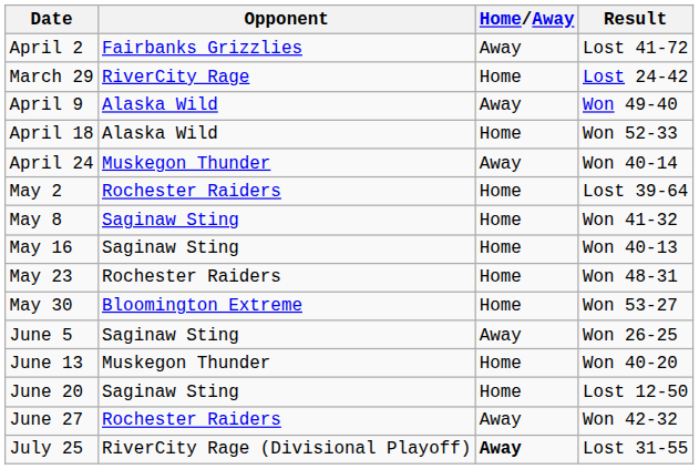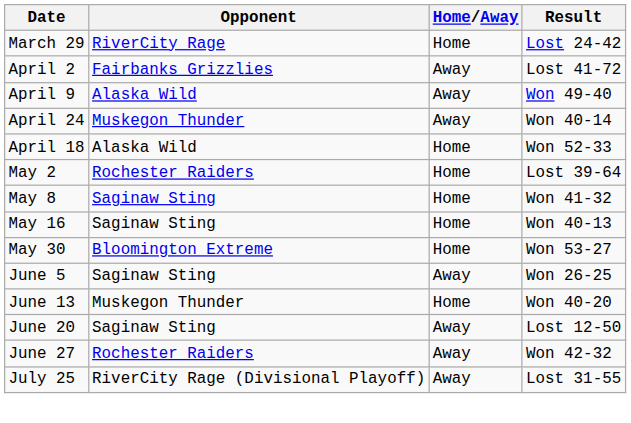 <table class="wikitable">
 <tr>
 <th>Date</th>
 <th>Opponent</th>
 <th><a href='#'>Home</a>/<a href='#'>Away</a></th>
 <th>Result</th>
 </tr>
 <tr>
+<td>March 29</td>
+<td><a href='#'>RiverCity Rage</a></td>
+<td>Home</td>
+<td><a href='#'>Lost</a> 24-42</td>
+</tr>
+<tr>
 <td>April 2</td>
 <td><a href='#'>Fairbanks Grizzlies</a></td>
 <td>Away</td>
 <td>Lost 41-72</td>
-</tr>
-<tr>
-<td>March 29</td>
-<td><a href='#'>RiverCity Rage</a></td>
-<td>Home</td>
-<td><a href='#'>Lost</a> 24-42</td>
 </tr>
 <tr>
 <td>April 9</td>
 <td><a href='#'>Alaska Wild</a></td>
 <td>Away</td>
 <td><a href='#'>Won</a> 49-40</td>
 </tr>
 <tr>
+<td>April 24</td>
+<td><a href='#'>Muskegon Thunder</a></td>
+<td>Away</td>
+<td>Won 40-14</td>
+</tr>
+<tr>
 <td>April 18</td>
 <td>Alaska Wild</td>
 <td>Home</td>
 <td>Won 52-33</td>
-</tr>
-<tr>
-<td>April 24</td>
-<td><a href='#'>Muskegon Thunder</a></td>
-<td>Away</td>
-<td>Won 40-14</td>
 </tr>
 <tr>
 <td>May 2</td>
 <td><a href='#'>Rochester Raiders</a></td>
 <td>Home</td>
 <td>Lost 39-64</td>
 </tr>
 <tr>
 <td>May 8</td>
 <td><a href='#'>Saginaw Sting</a></td>
 <td>Home</td>
 <td>Won 41-32</td>
 </tr>
 <tr>
 <td>May 16</td>
 <td>Saginaw Sting</td>
 <td>Home</td>
 <td>Won 40-13</td>
-</tr>
-<tr>
-<td>May 23</td>
-<td>Rochester Raiders</td>
-<td>Home</td>
-<td>Won 48-31</td>
 </tr>
 <tr>
 <td>May 30</td>
 <td><a href='#'>Bloomington Extreme</a></td>
 <td>Home</td>
 <td>Won 53-27</td>
 </tr>
 <tr>
 <td>June 5</td>
 <td>Saginaw Sting</td>
 <td>Away</td>
 <td>Won 26-25</td>
 </tr>
 <tr>
 <td>June 13</td>
 <td>Muskegon Thunder</td>
 <td>Home</td>
 <td>Won 40-20</td>
 </tr>
 <tr>
 <td>June 20</td>
 <td>Saginaw Sting</td>
-<td>Home</td>
+<td>Away</td>
 <td>Lost 12-50</td>
 </tr>
 <tr>
 <td>June 27</td>
 <td><a href='#'>Rochester Raiders</a></td>
 <td>Away</td>
 <td>Won 42-32</td>
 </tr>
 <tr>
 <td>July 25</td>
 <td>RiverCity Rage (Divisional Playoff)</td>
-<td><strong>Away</strong></td>
+<td>Away</td>
 <td>Lost 31-55</td>
 </tr>
 </table>
